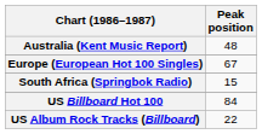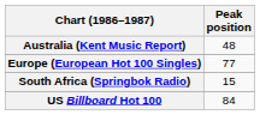 <table class="wikitable sortable plainrowheaders" style="text-align:center">
 <tr>
 <th>Chart (1986–1987)</th>
 <th>Peak<br>position</th>
 </tr>
 <tr>
 <th scope="row">Australia (<a href='#'>Kent Music Report</a>)</th>
 <td>48</td>
 </tr>
 <tr>
 </tr>
 <tr>
 <th scope="row">Europe (<a href='#'>European Hot 100 Singles</a>)</th>
-<td>67</td>
+<td>77</td>
 </tr>
 <tr>
 </tr>
 <tr>
 </tr>
 <tr>
 <th scope="row">South Africa (<a href='#'>Springbok Radio</a>)</th>
 <td>15</td>
 </tr>
 <tr>
 </tr>
 <tr>
 <th scope="row">US <a href='#'><em>Billboard</em> Hot 100</a></th>
 <td>84</td>
 </tr>
-<tr>
-<th scope="row">US <a href='#'>Album Rock Tracks</a> (<em><a href='#'>Billboard</a></em>)</th>
-<td>22</td>
-</tr>
 </table>
